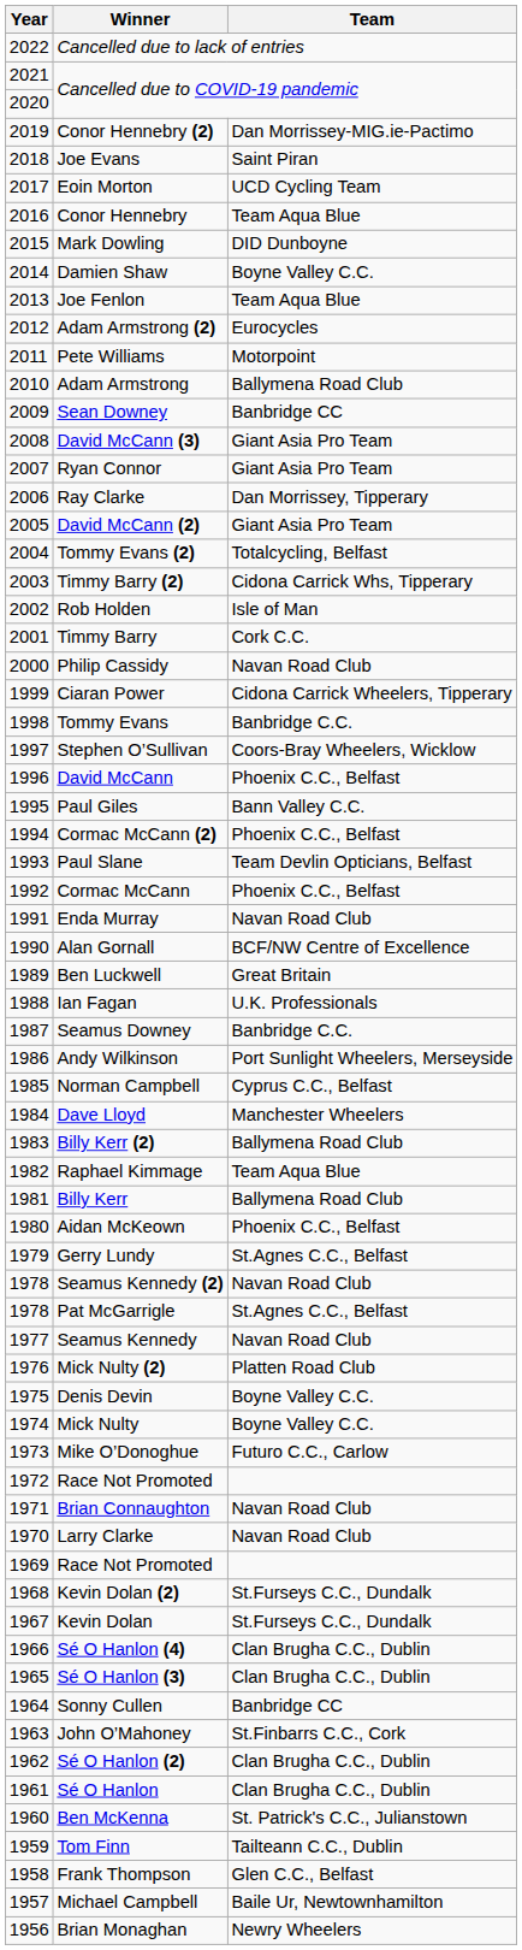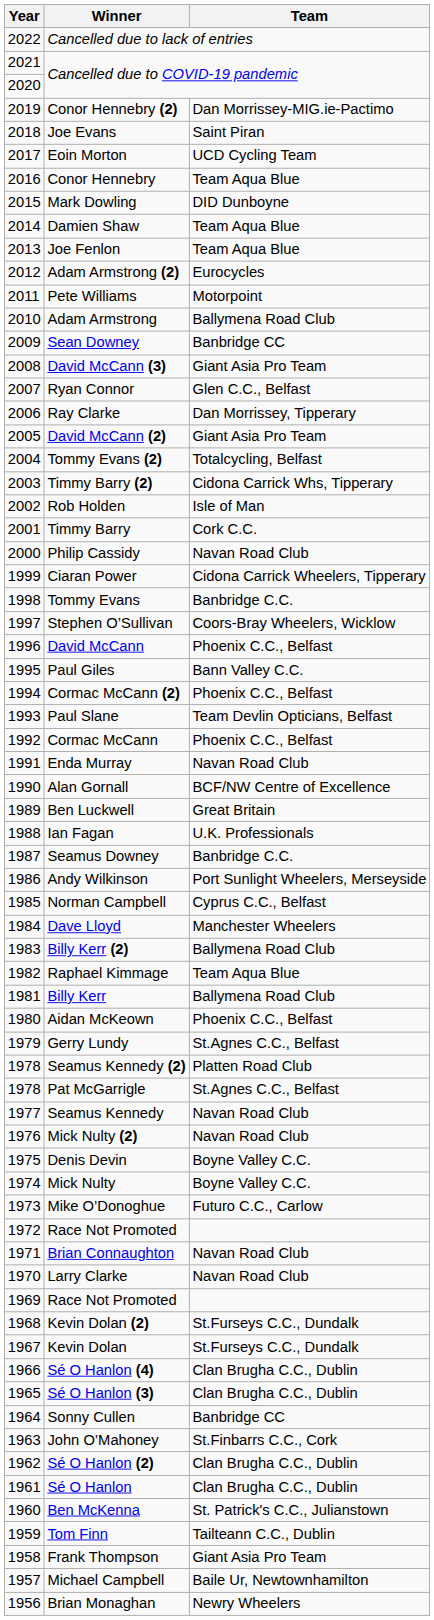 <table class="wikitable">
 <tr>
 <th>Year</th>
 <th>Winner</th>
 <th>Team</th>
 </tr>
 <tr>
 <td>2022</td>
 <td colspan="2"><em>Cancelled due to lack of entries</em></td>
 </tr>
 <tr>
 <td>2021</td>
 <td colspan="2" rowspan="2"><em>Cancelled due to <a href='#'>COVID-19 pandemic</a></em></td>
 </tr>
 <tr>
 <td>2020</td>
 </tr>
 <tr>
 <td>2019</td>
 <td>Conor Hennebry <strong>(2)</strong></td>
 <td>Dan Morrissey-MIG.ie-Pactimo</td>
 </tr>
 <tr>
 <td>2018</td>
 <td>Joe Evans</td>
 <td>Saint Piran</td>
 </tr>
 <tr>
 <td>2017</td>
 <td>Eoin Morton</td>
 <td>UCD Cycling Team</td>
 </tr>
 <tr>
 <td>2016</td>
 <td>Conor Hennebry</td>
 <td>Team Aqua Blue</td>
 </tr>
 <tr>
 <td>2015</td>
 <td>Mark Dowling</td>
 <td>DID Dunboyne</td>
 </tr>
 <tr>
 <td>2014</td>
 <td>Damien Shaw</td>
-<td>Boyne Valley C.C.</td>
+<td>Team Aqua Blue</td>
 </tr>
 <tr>
 <td>2013</td>
 <td>Joe Fenlon</td>
 <td>Team Aqua Blue</td>
 </tr>
 <tr>
 <td>2012</td>
 <td>Adam Armstrong <strong>(2)</strong></td>
 <td>Eurocycles</td>
 </tr>
 <tr>
 <td>2011</td>
 <td>Pete Williams</td>
 <td>Motorpoint</td>
 </tr>
 <tr>
 <td>2010</td>
 <td>Adam Armstrong</td>
 <td>Ballymena Road Club</td>
 </tr>
 <tr>
 <td>2009</td>
 <td><a href='#'>Sean Downey</a></td>
 <td>Banbridge CC</td>
 </tr>
 <tr>
 <td>2008</td>
 <td><a href='#'>David McCann</a> <strong>(3)</strong></td>
 <td>Giant Asia Pro Team</td>
 </tr>
 <tr>
 <td>2007</td>
 <td>Ryan Connor</td>
-<td>Giant Asia Pro Team</td>
+<td>Glen C.C., Belfast</td>
 </tr>
 <tr>
 <td>2006</td>
 <td>Ray Clarke</td>
 <td>Dan Morrissey, Tipperary</td>
 </tr>
 <tr>
 <td>2005</td>
 <td><a href='#'>David McCann</a> <strong>(2)</strong></td>
 <td>Giant Asia Pro Team</td>
 </tr>
 <tr>
 <td>2004</td>
 <td>Tommy Evans <strong>(2)</strong></td>
 <td>Totalcycling, Belfast</td>
 </tr>
 <tr>
 <td>2003</td>
 <td>Timmy Barry <strong>(2)</strong></td>
 <td>Cidona Carrick Whs, Tipperary</td>
 </tr>
 <tr>
 <td>2002</td>
 <td>Rob Holden</td>
 <td>Isle of Man</td>
 </tr>
 <tr>
 <td>2001</td>
 <td>Timmy Barry</td>
 <td>Cork C.C.</td>
 </tr>
 <tr>
 <td>2000</td>
 <td>Philip Cassidy</td>
 <td>Navan Road Club</td>
 </tr>
 <tr>
 <td>1999</td>
 <td>Ciaran Power</td>
 <td>Cidona Carrick Wheelers, Tipperary</td>
 </tr>
 <tr>
 <td>1998</td>
 <td>Tommy Evans</td>
 <td>Banbridge C.C.</td>
 </tr>
 <tr>
 <td>1997</td>
 <td>Stephen O’Sullivan</td>
 <td>Coors-Bray Wheelers, Wicklow</td>
 </tr>
 <tr>
 <td>1996</td>
 <td><a href='#'>David McCann</a></td>
 <td>Phoenix C.C., Belfast</td>
 </tr>
 <tr>
 <td>1995</td>
 <td>Paul Giles</td>
 <td>Bann Valley C.C.</td>
 </tr>
 <tr>
 <td>1994</td>
 <td>Cormac McCann <strong>(2)</strong></td>
 <td>Phoenix C.C., Belfast</td>
 </tr>
 <tr>
 <td>1993</td>
 <td>Paul Slane</td>
 <td>Team Devlin Opticians, Belfast</td>
 </tr>
 <tr>
 <td>1992</td>
 <td>Cormac McCann</td>
 <td>Phoenix C.C., Belfast</td>
 </tr>
 <tr>
 <td>1991</td>
 <td>Enda Murray</td>
 <td>Navan Road Club</td>
 </tr>
 <tr>
 <td>1990</td>
 <td>Alan Gornall</td>
 <td>BCF/NW Centre of Excellence</td>
 </tr>
 <tr>
 <td>1989</td>
 <td>Ben Luckwell</td>
 <td>Great Britain</td>
 </tr>
 <tr>
 <td>1988</td>
 <td>Ian Fagan</td>
 <td>U.K. Professionals</td>
 </tr>
 <tr>
 <td>1987</td>
 <td>Seamus Downey</td>
 <td>Banbridge C.C.</td>
 </tr>
 <tr>
 <td>1986</td>
 <td>Andy Wilkinson</td>
 <td>Port Sunlight Wheelers, Merseyside</td>
 </tr>
 <tr>
 <td>1985</td>
 <td>Norman Campbell</td>
 <td>Cyprus C.C., Belfast</td>
 </tr>
 <tr>
 <td>1984</td>
 <td><a href='#'>Dave Lloyd</a></td>
 <td>Manchester Wheelers</td>
 </tr>
 <tr>
 <td>1983</td>
 <td><a href='#'>Billy Kerr</a> <strong>(2)</strong></td>
 <td>Ballymena Road Club</td>
 </tr>
 <tr>
 <td>1982</td>
 <td>Raphael Kimmage</td>
 <td>Team Aqua Blue</td>
 </tr>
 <tr>
 <td>1981</td>
 <td><a href='#'>Billy Kerr</a></td>
 <td>Ballymena Road Club</td>
 </tr>
 <tr>
 <td>1980</td>
 <td>Aidan McKeown</td>
 <td>Phoenix C.C., Belfast</td>
 </tr>
 <tr>
 <td>1979</td>
 <td>Gerry Lundy</td>
 <td>St.Agnes C.C., Belfast</td>
 </tr>
 <tr>
 <td>1978</td>
 <td>Seamus Kennedy <strong>(2)</strong></td>
-<td>Navan Road Club</td>
+<td>Platten Road Club</td>
 </tr>
 <tr>
 <td>1978</td>
 <td>Pat McGarrigle</td>
 <td>St.Agnes C.C., Belfast</td>
 </tr>
 <tr>
 <td>1977</td>
 <td>Seamus Kennedy</td>
 <td>Navan Road Club</td>
 </tr>
 <tr>
 <td>1976</td>
 <td>Mick Nulty <strong>(2)</strong></td>
-<td>Platten Road Club</td>
+<td>Navan Road Club</td>
 </tr>
 <tr>
 <td>1975</td>
 <td>Denis Devin</td>
 <td>Boyne Valley C.C.</td>
 </tr>
 <tr>
 <td>1974</td>
 <td>Mick Nulty</td>
 <td>Boyne Valley C.C.</td>
 </tr>
 <tr>
 <td>1973</td>
 <td>Mike O’Donoghue</td>
 <td>Futuro C.C., Carlow</td>
 </tr>
 <tr>
 <td>1972</td>
 <td>Race Not Promoted</td>
 <td></td>
 </tr>
 <tr>
 <td>1971</td>
 <td><a href='#'>Brian Connaughton</a></td>
 <td>Navan Road Club</td>
 </tr>
 <tr>
 <td>1970</td>
 <td>Larry Clarke</td>
 <td>Navan Road Club</td>
 </tr>
 <tr>
 <td>1969</td>
 <td>Race Not Promoted</td>
 <td></td>
 </tr>
 <tr>
 <td>1968</td>
 <td>Kevin Dolan <strong>(2)</strong></td>
 <td>St.Furseys C.C., Dundalk</td>
 </tr>
 <tr>
 <td>1967</td>
 <td>Kevin Dolan</td>
 <td>St.Furseys C.C., Dundalk</td>
 </tr>
 <tr>
 <td>1966</td>
 <td><a href='#'>Sé O Hanlon</a> <strong>(4)</strong></td>
 <td>Clan Brugha C.C., Dublin</td>
 </tr>
 <tr>
 <td>1965</td>
 <td><a href='#'>Sé O Hanlon</a> <strong>(3)</strong></td>
 <td>Clan Brugha C.C., Dublin</td>
 </tr>
 <tr>
 <td>1964</td>
 <td>Sonny Cullen</td>
 <td>Banbridge CC</td>
 </tr>
 <tr>
 <td>1963</td>
 <td>John O’Mahoney</td>
 <td>St.Finbarrs C.C., Cork</td>
 </tr>
 <tr>
 <td>1962</td>
 <td><a href='#'>Sé O Hanlon</a> <strong>(2)</strong></td>
 <td>Clan Brugha C.C., Dublin</td>
 </tr>
 <tr>
 <td>1961</td>
 <td><a href='#'>Sé O Hanlon</a></td>
 <td>Clan Brugha C.C., Dublin</td>
 </tr>
 <tr>
 <td>1960</td>
 <td><a href='#'>Ben McKenna</a></td>
 <td>St. Patrick's C.C., Julianstown</td>
 </tr>
 <tr>
 <td>1959</td>
 <td><a href='#'>Tom Finn</a></td>
 <td>Tailteann C.C., Dublin</td>
 </tr>
 <tr>
 <td>1958</td>
 <td>Frank Thompson</td>
-<td>Glen C.C., Belfast</td>
+<td>Giant Asia Pro Team</td>
 </tr>
 <tr>
 <td>1957</td>
 <td>Michael Campbell</td>
 <td>Baile Ur, Newtownhamilton</td>
 </tr>
 <tr>
 <td>1956</td>
 <td>Brian Monaghan</td>
 <td>Newry Wheelers</td>
 </tr>
 </table>
